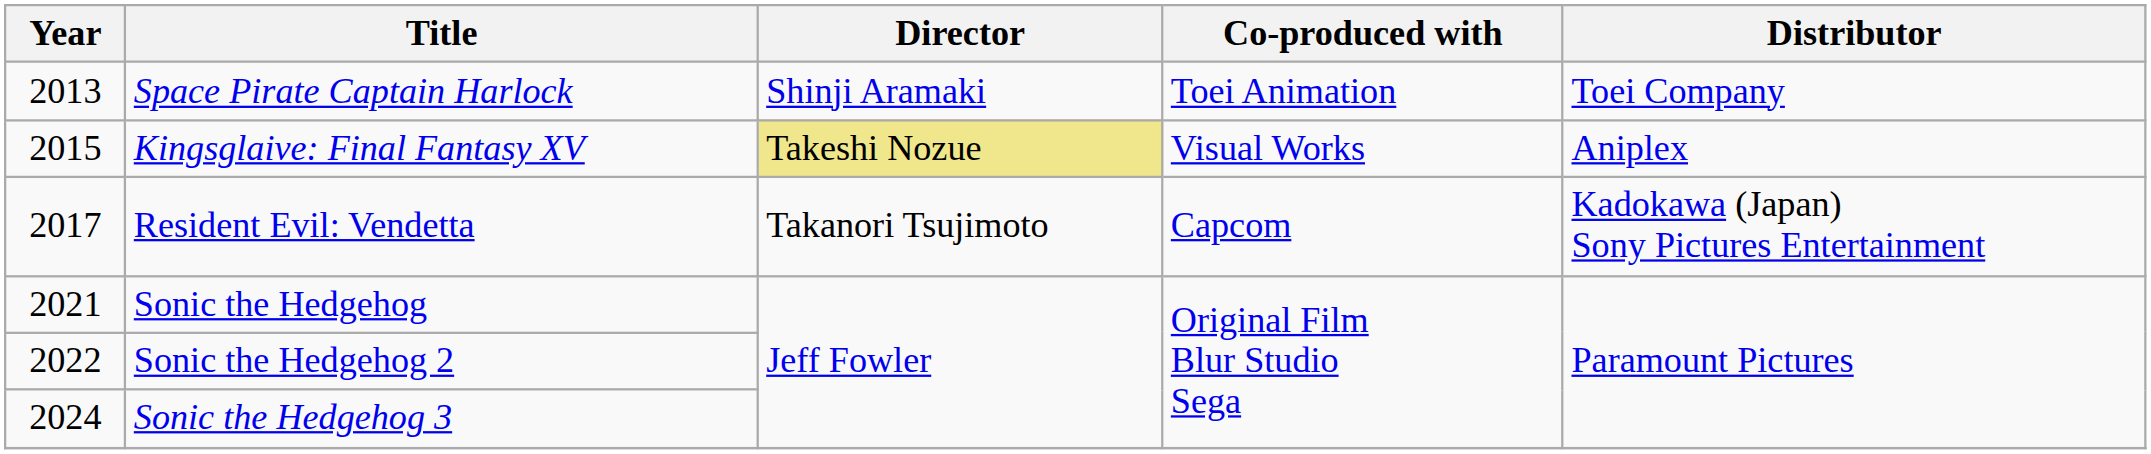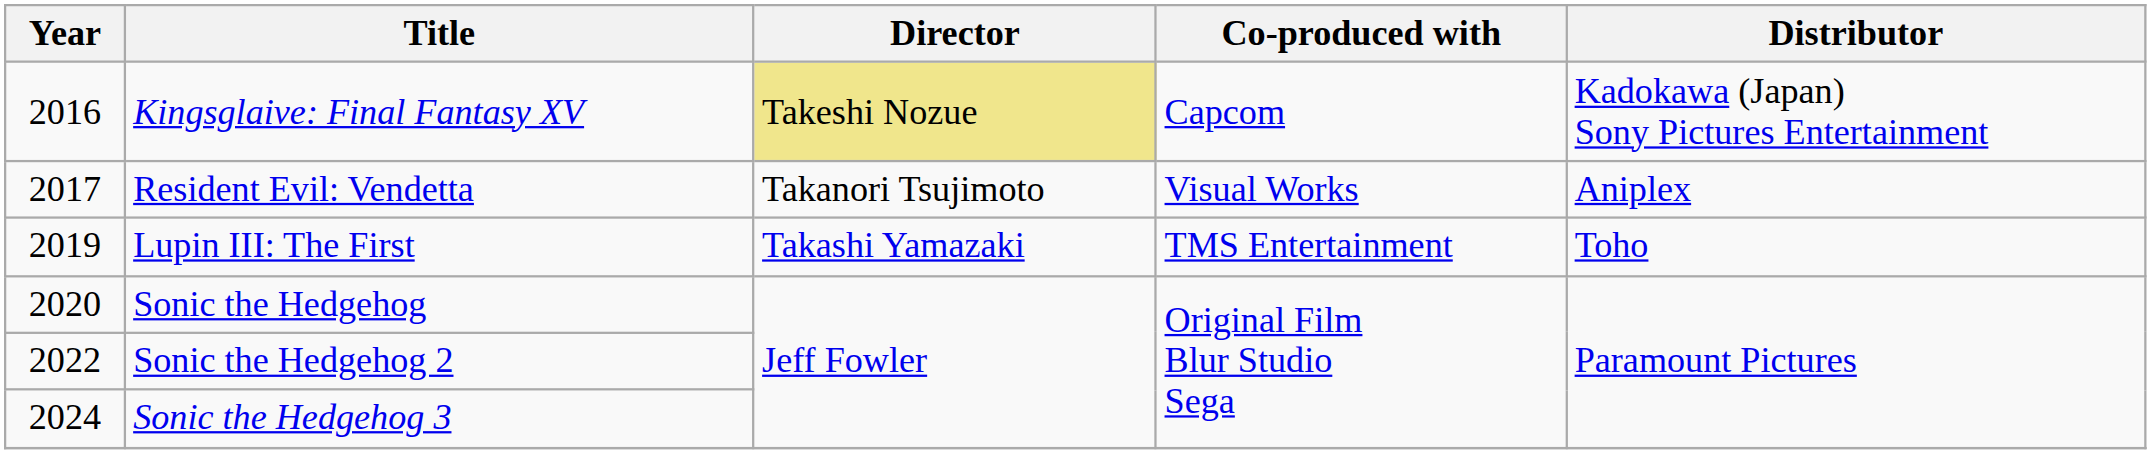 <table class="wikitable" style="width: 75%">
 <tr>
 <th>Year</th>
 <th>Title</th>
 <th>Director</th>
 <th>Co-produced with</th>
 <th>Distributor</th>
 </tr>
 <tr>
-<td style="text-align:center;">2013</td>
-<td><em><a href='#'>Space Pirate Captain Harlock</a></em></td>
-<td><a href='#'>Shinji Aramaki</a></td>
-<td><a href='#'>Toei Animation</a></td>
-<td><a href='#'>Toei Company</a></td>
-</tr>
-<tr>
-<td style="text-align:center;">2015</td>
+<td style="text-align:center;">2016</td>
 <td><em><a href='#'>Kingsglaive: Final Fantasy XV</a></td>
 <td style="background: khaki;">Takeshi Nozue</td>
-<td><a href='#'>Visual Works</a></td>
-<td><a href='#'>Aniplex</a></td>
+<td><a href='#'>Capcom</a></td>
+<td><a href='#'>Kadokawa</a> (Japan)<br><a href='#'>Sony Pictures Entertainment</a></td>
 </tr>
 <tr>
 <td style="text-align:center;">2017</td>
 <td></em><a href='#'>Resident Evil: Vendetta</a><em></td>
 <td>Takanori Tsujimoto</td>
-<td><a href='#'>Capcom</a></td>
-<td><a href='#'>Kadokawa</a> (Japan)<br><a href='#'>Sony Pictures Entertainment</a></td>
+<td><a href='#'>Visual Works</a></td>
+<td><a href='#'>Aniplex</a></td>
 </tr>
 <tr>
-<td style="text-align:center;">2021</td>
+<td style="text-align:center;">2019</td>
+<td></em><a href='#'>Lupin III: The First</a><em> </td>
+<td><a href='#'>Takashi Yamazaki</a></td>
+<td><a href='#'>TMS Entertainment</a></td>
+<td><a href='#'>Toho</a></td>
+</tr>
+<tr>
+<td style="text-align:center;">2020</td>
 <td></em><a href='#'>Sonic the Hedgehog</a><em></td>
 <td rowspan="3"><a href='#'>Jeff Fowler</a></td>
 <td rowspan="3"><a href='#'>Original Film</a><br><a href='#'>Blur Studio</a><br><a href='#'>Sega</a></td>
 <td rowspan="3"><a href='#'>Paramount Pictures</a></td>
 </tr>
 <tr>
 <td style="text-align:center;">2022</td>
 <td></em><a href='#'>Sonic the Hedgehog 2</a><em></td>
 </tr>
 <tr>
 <td style="text-align:center;">2024</td>
 <td></em><a href='#'><em>Sonic the Hedgehog 3</em></a><em></td>
 </tr>
 <tr>
 </tr>
 </table>
